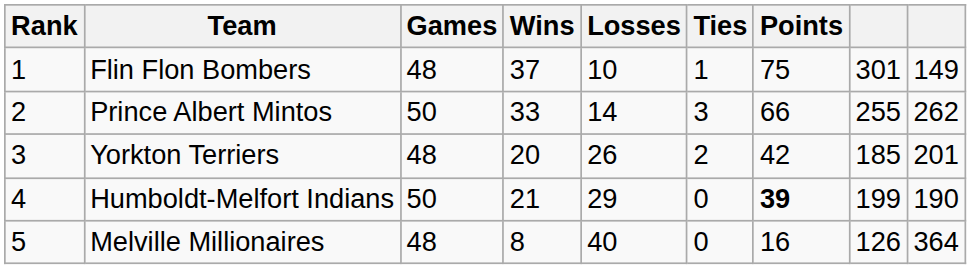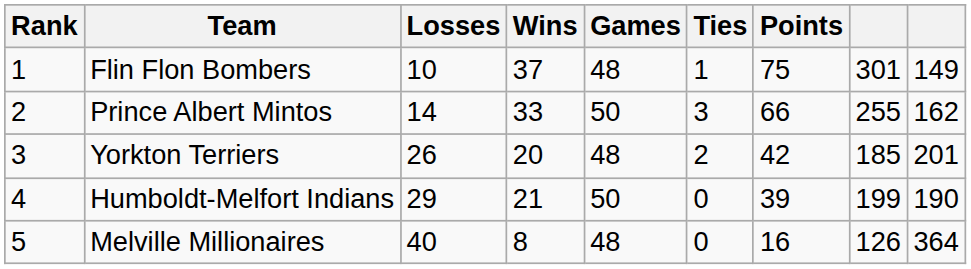 <table class="wikitable">
 <tr>
 <th>Rank</th>
 <th>Team</th>
+<th>Losses</th>
+<th>Wins</th>
 <th>Games</th>
-<th>Wins</th>
-<th>Losses</th>
 <th>Ties</th>
 <th>Points</th>
 <th></th>
 <th></th>
 </tr>
 <tr>
 <td>1</td>
 <td>Flin Flon Bombers</td>
+<td>10</td>
+<td>37</td>
 <td>48</td>
-<td>37</td>
-<td>10</td>
 <td>1</td>
 <td>75</td>
 <td>301</td>
 <td>149</td>
 </tr>
 <tr>
 <td>2</td>
 <td>Prince Albert Mintos</td>
+<td>14</td>
+<td>33</td>
 <td>50</td>
-<td>33</td>
-<td>14</td>
 <td>3</td>
 <td>66</td>
 <td>255</td>
-<td>262</td>
+<td>162</td>
 </tr>
 <tr>
 <td>3</td>
 <td>Yorkton Terriers</td>
+<td>26</td>
+<td>20</td>
 <td>48</td>
-<td>20</td>
-<td>26</td>
 <td>2</td>
 <td>42</td>
 <td>185</td>
 <td>201</td>
 </tr>
 <tr>
 <td>4</td>
 <td>Humboldt-Melfort Indians</td>
+<td>29</td>
+<td>21</td>
 <td>50</td>
-<td>21</td>
-<td>29</td>
 <td>0</td>
-<td><strong>39</strong></td>
+<td>39</td>
 <td>199</td>
 <td>190</td>
 </tr>
 <tr>
 <td>5</td>
 <td>Melville Millionaires</td>
+<td>40</td>
+<td>8</td>
 <td>48</td>
-<td>8</td>
-<td>40</td>
 <td>0</td>
 <td>16</td>
 <td>126</td>
 <td>364</td>
 </tr>
 </table>
